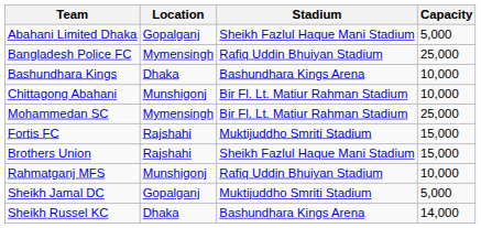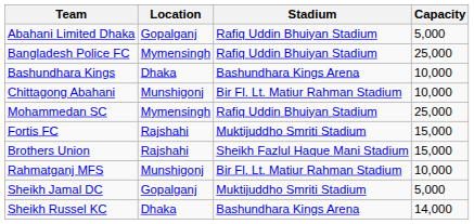 <table class="wikitable sortable">
 <tr>
 <th>Team</th>
 <th>Location</th>
 <th>Stadium</th>
 <th>Capacity</th>
 </tr>
 <tr>
 <td><a href='#'>Abahani Limited Dhaka</a></td>
 <td><a href='#'>Gopalganj</a></td>
-<td><a href='#'>Sheikh Fazlul Haque Mani Stadium</a></td>
+<td><a href='#'>Rafiq Uddin Bhuiyan Stadium</a></td>
 <td>5,000</td>
 </tr>
 <tr>
 <td><a href='#'>Bangladesh Police FC</a></td>
 <td><a href='#'>Mymensingh</a></td>
 <td><a href='#'>Rafiq Uddin Bhuiyan Stadium</a></td>
 <td>25,000</td>
 </tr>
 <tr>
 <td><a href='#'>Bashundhara Kings</a></td>
 <td><a href='#'>Dhaka</a></td>
 <td><a href='#'>Bashundhara Kings Arena</a></td>
 <td>10,000</td>
 </tr>
 <tr>
 <td><a href='#'>Chittagong Abahani</a></td>
 <td><a href='#'>Munshigonj</a></td>
 <td><a href='#'>Bir Fl. Lt. Matiur Rahman Stadium</a></td>
 <td>10,000</td>
 </tr>
 <tr>
 <td><a href='#'>Mohammedan SC</a></td>
 <td><a href='#'>Mymensingh</a></td>
-<td><a href='#'>Bir Fl. Lt. Matiur Rahman Stadium</a></td>
+<td><a href='#'>Rafiq Uddin Bhuiyan Stadium</a></td>
 <td>25,000</td>
 </tr>
 <tr>
 <td><a href='#'>Fortis FC</a></td>
 <td><a href='#'>Rajshahi</a></td>
 <td><a href='#'>Muktijuddho Smriti Stadium</a></td>
 <td>15,000</td>
 </tr>
 <tr>
 <td><a href='#'>Brothers Union</a></td>
 <td><a href='#'>Rajshahi</a></td>
 <td><a href='#'>Sheikh Fazlul Haque Mani Stadium</a></td>
 <td>15,000</td>
 </tr>
 <tr>
 <td><a href='#'>Rahmatganj MFS</a></td>
 <td><a href='#'>Munshigonj</a></td>
-<td><a href='#'>Rafiq Uddin Bhuiyan Stadium</a></td>
+<td><a href='#'>Bir Fl. Lt. Matiur Rahman Stadium</a></td>
 <td>10,000</td>
 </tr>
 <tr>
 <td><a href='#'>Sheikh Jamal DC</a></td>
 <td><a href='#'>Gopalganj</a></td>
 <td><a href='#'>Muktijuddho Smriti Stadium</a></td>
 <td>5,000</td>
 </tr>
 <tr>
 <td><a href='#'>Sheikh Russel KC</a></td>
 <td><a href='#'>Dhaka</a></td>
 <td><a href='#'>Bashundhara Kings Arena</a></td>
 <td>14,000</td>
 </tr>
 </table>
